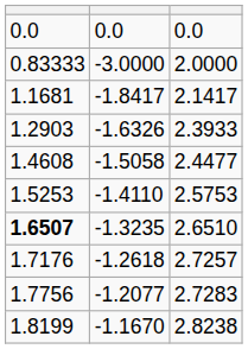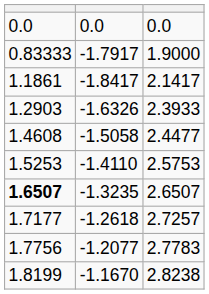 <table class="wikitable" border="1">
 <tr>
 <th></th>
 <th></th>
 <th></th>
 </tr>
 <tr>
 <td>0.0</td>
 <td>0.0</td>
 <td>0.0</td>
 </tr>
 <tr>
 <td>0.83333</td>
-<td>-3.0000</td>
-<td>2.0000</td>
+<td>-1.7917</td>
+<td>1.9000</td>
 </tr>
 <tr>
-<td>1.1681</td>
+<td>1.1861</td>
 <td>-1.8417</td>
 <td>2.1417</td>
 </tr>
 <tr>
 <td>1.2903</td>
 <td>-1.6326</td>
 <td>2.3933</td>
 </tr>
 <tr>
 <td>1.4608</td>
 <td>-1.5058</td>
 <td>2.4477</td>
 </tr>
 <tr>
 <td>1.5253</td>
 <td>-1.4110</td>
 <td>2.5753</td>
 </tr>
 <tr>
 <td><strong>1.6507</strong></td>
 <td>-1.3235</td>
-<td>2.6510</td>
+<td>2.6507</td>
 </tr>
 <tr>
-<td>1.7176</td>
+<td>1.7177</td>
 <td>-1.2618</td>
 <td>2.7257</td>
 </tr>
 <tr>
 <td>1.7756</td>
 <td>-1.2077</td>
-<td>2.7283</td>
+<td>2.7783</td>
 </tr>
 <tr>
 <td>1.8199</td>
 <td>-1.1670</td>
 <td>2.8238</td>
 </tr>
 </table>
